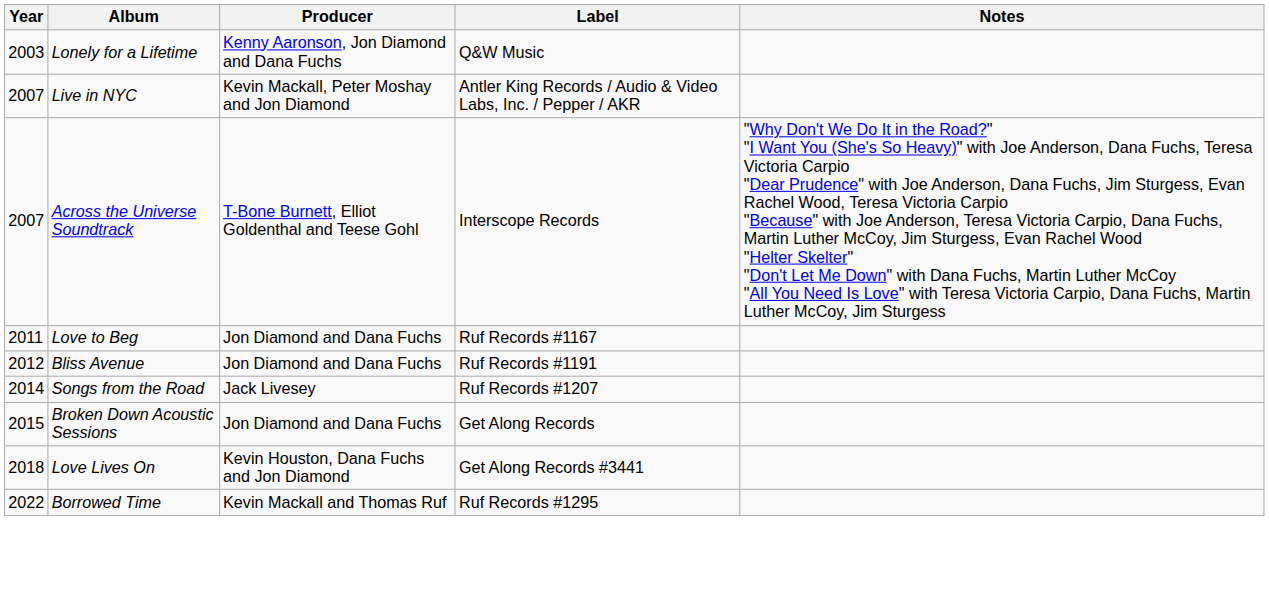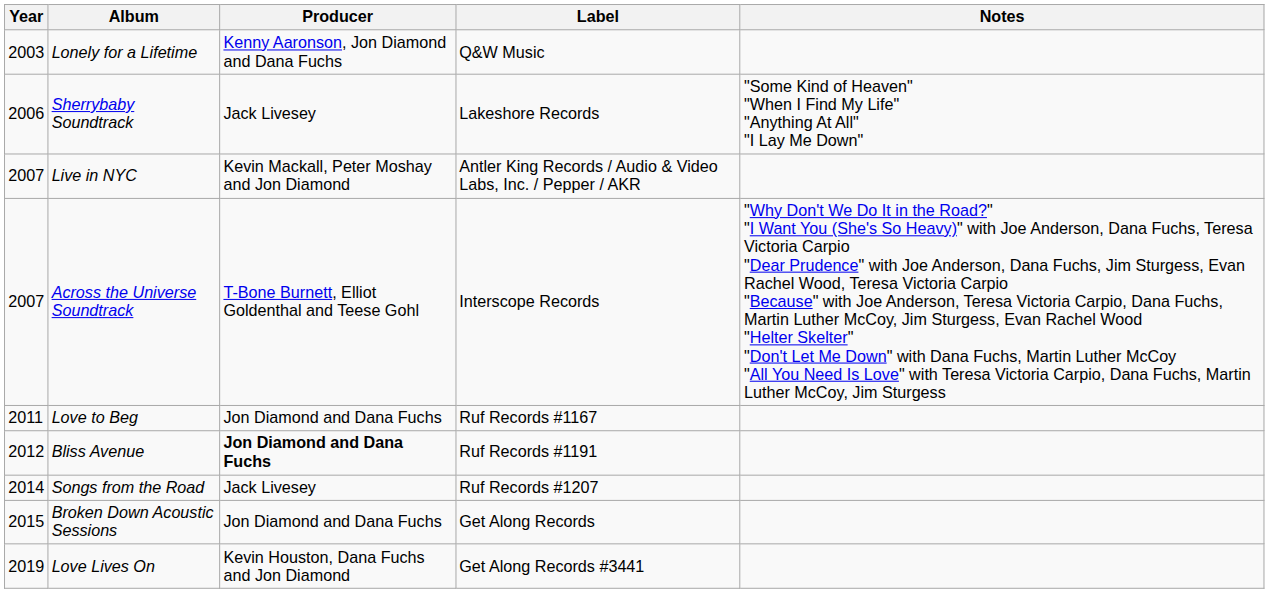 <table class="wikitable">
 <tr>
 <th>Year</th>
 <th>Album</th>
 <th>Producer</th>
 <th>Label</th>
 <th>Notes</th>
 </tr>
 <tr>
 <td>2003</td>
 <td><em>Lonely for a Lifetime</em></td>
 <td><a href='#'>Kenny Aaronson</a>, Jon Diamond and Dana Fuchs</td>
 <td>Q&W Music</td>
 <td></td>
+</tr>
+<tr>
+<td>2006</td>
+<td><em><a href='#'>Sherrybaby</a> Soundtrack</em></td>
+<td>Jack Livesey</td>
+<td>Lakeshore Records</td>
+<td>"Some Kind of Heaven"<br> "When I Find My Life"<br> "Anything At All"<br> "I Lay Me Down"</td>
 </tr>
 <tr>
 <td>2007</td>
 <td><em>Live in NYC</em></td>
 <td>Kevin Mackall, Peter Moshay and Jon Diamond</td>
 <td>Antler King Records / Audio & Video Labs, Inc. / Pepper / AKR</td>
 <td></td>
 </tr>
 <tr>
 <td>2007</td>
 <td><em><a href='#'>Across the Universe Soundtrack</a></em></td>
 <td><a href='#'>T-Bone Burnett</a>, Elliot Goldenthal and Teese Gohl</td>
 <td>Interscope Records</td>
 <td>"<a href='#'>Why Don't We Do It in the Road?</a>"<br> "<a href='#'>I Want You (She's So Heavy)</a>" with Joe Anderson, Dana Fuchs, Teresa Victoria Carpio<br> "<a href='#'>Dear Prudence</a>" with Joe Anderson, Dana Fuchs, Jim Sturgess, Evan Rachel Wood, Teresa Victoria Carpio<br> "<a href='#'>Because</a>" with Joe Anderson, Teresa Victoria Carpio, Dana Fuchs, Martin Luther McCoy, Jim Sturgess, Evan Rachel Wood<br>	"<a href='#'>Helter Skelter</a>"<br> "<a href='#'>Don't Let Me Down</a>" with Dana Fuchs, Martin Luther McCoy<br> "<a href='#'>All You Need Is Love</a>" with Teresa Victoria Carpio, Dana Fuchs, Martin Luther McCoy, Jim Sturgess</td>
 </tr>
 <tr>
 <td>2011</td>
 <td><em>Love to Beg</em></td>
 <td>Jon Diamond and Dana Fuchs</td>
 <td>Ruf Records #1167</td>
 <td></td>
 </tr>
 <tr>
 <td>2012</td>
 <td><em>Bliss Avenue</em></td>
-<td>Jon Diamond and Dana Fuchs</td>
+<td><strong>Jon Diamond and Dana Fuchs</strong></td>
 <td>Ruf Records #1191</td>
 <td></td>
 </tr>
 <tr>
 <td>2014</td>
 <td><em>Songs from the Road</em></td>
 <td>Jack Livesey</td>
 <td>Ruf Records #1207</td>
 <td></td>
 </tr>
 <tr>
 <td>2015</td>
 <td><em>Broken Down Acoustic Sessions</em></td>
 <td>Jon Diamond and Dana Fuchs</td>
 <td>Get Along Records</td>
 <td></td>
 </tr>
 <tr>
-<td>2018</td>
+<td>2019</td>
 <td><em>Love Lives On</em></td>
 <td>Kevin Houston, Dana Fuchs and Jon Diamond</td>
 <td>Get Along Records #3441</td>
 <td></td>
 </tr>
-<tr>
-<td>2022</td>
-<td><em>Borrowed Time</em></td>
-<td>Kevin Mackall and Thomas Ruf</td>
-<td>Ruf Records #1295</td>
-<td></td>
-</tr>
 </table>
